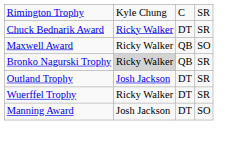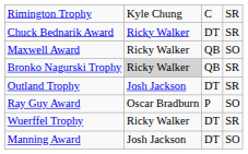 <table class="wikitable">
 <tr>
 <td><a href='#'>Rimington Trophy</a></td>
 <td>Kyle Chung</td>
 <td>C</td>
 <td>SR</td>
 </tr>
 <tr>
 <td><a href='#'>Chuck Bednarik Award</a></td>
 <td><a href='#'>Ricky Walker</a></td>
 <td>DT</td>
 <td>SR</td>
 </tr>
 <tr>
 <td><a href='#'>Maxwell Award</a></td>
 <td>Ricky Walker</td>
 <td>QB</td>
 <td>SO</td>
 </tr>
 <tr>
 <td><a href='#'>Bronko Nagurski Trophy</a></td>
 <td style="background: lightgrey;">Ricky Walker</td>
 <td>QB</td>
 <td>SR</td>
 </tr>
 <tr>
 <td><a href='#'>Outland Trophy</a></td>
 <td><a href='#'>Josh Jackson</a></td>
 <td>DT</td>
 <td>SR</td>
 </tr>
 <tr>
+<td><a href='#'>Ray Guy Award</a></td>
+<td>Oscar Bradburn</td>
+<td>P</td>
+<td>SO</td>
+</tr>
+<tr>
 <td><a href='#'>Wuerffel Trophy</a></td>
 <td>Ricky Walker</td>
 <td>DT</td>
 <td>SR</td>
 </tr>
 <tr>
 <td><a href='#'>Manning Award</a></td>
 <td>Josh Jackson</td>
 <td>DT</td>
 <td>SO</td>
 </tr>
 </table>
